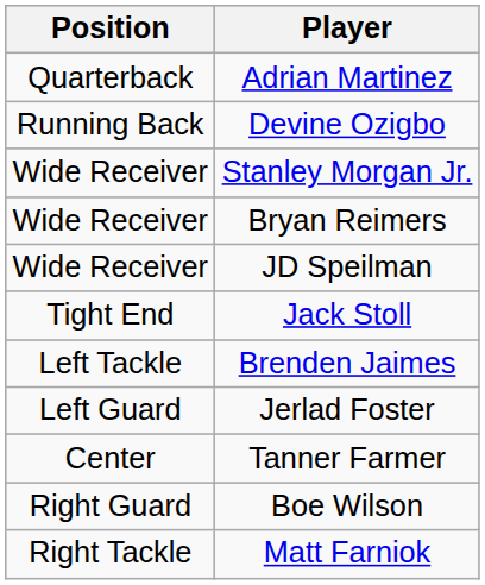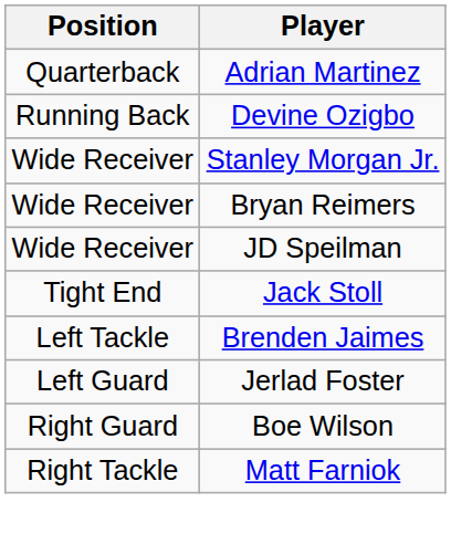 <table class="wikitable" style="text-align: center;">
 <tr>
 <th>Position</th>
 <th>Player</th>
 </tr>
 <tr>
 <td>Quarterback</td>
 <td><a href='#'>Adrian Martinez</a></td>
 </tr>
 <tr>
 <td>Running Back</td>
 <td><a href='#'>Devine Ozigbo</a></td>
 </tr>
 <tr>
 <td>Wide Receiver</td>
 <td><a href='#'>Stanley Morgan Jr.</a></td>
 </tr>
 <tr>
 <td>Wide Receiver</td>
 <td>Bryan Reimers</td>
 </tr>
 <tr>
 <td>Wide Receiver</td>
 <td>JD Speilman</td>
 </tr>
 <tr>
 <td>Tight End</td>
 <td><a href='#'>Jack Stoll</a></td>
 </tr>
 <tr>
 <td>Left Tackle</td>
 <td><a href='#'>Brenden Jaimes</a></td>
 </tr>
 <tr>
 <td>Left Guard</td>
 <td>Jerlad Foster</td>
 </tr>
 <tr>
-<td>Center</td>
-<td>Tanner Farmer</td>
-</tr>
-<tr>
 <td>Right Guard</td>
 <td>Boe Wilson</td>
 </tr>
 <tr>
 <td>Right Tackle</td>
 <td><a href='#'>Matt Farniok</a></td>
 </tr>
 </table>
